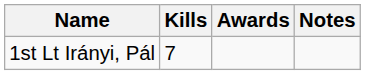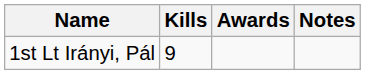 <table class=wikitable>
 <tr>
 <th>Name</th>
 <th>Kills</th>
 <th>Awards</th>
 <th>Notes</th>
 </tr>
 <tr>
 <td>1st Lt Irányi, Pál</td>
-<td>7</td>
+<td>9</td>
 <td></td>
 <td></td>
 </tr>
 </table>
